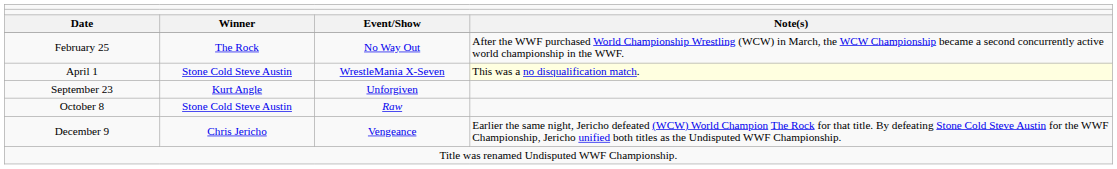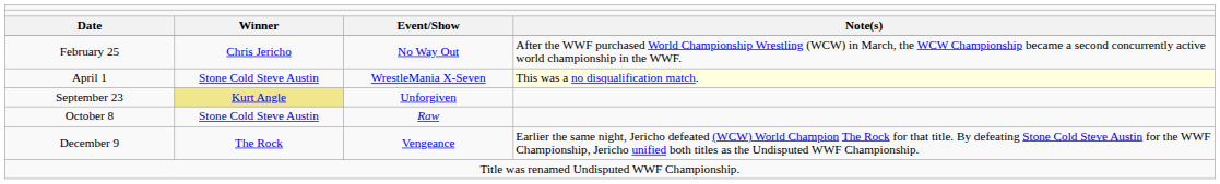 <table class="wikitable" style="text-align:center; width:100%;">
 <tr>
 <td colspan="5"></td>
 </tr>
 <tr>
 <td colspan="5"><strong></strong></td>
 </tr>
 <tr>
 <th width="14%">Date</th>
 <th width="14%">Winner</th>
 <th width="14%">Event/Show</th>
 <th width="58%">Note(s)</th>
 </tr>
 <tr>
 </tr>
 <tr>
 <td>February 25</td>
-<td><a href='#'>The Rock</a></td>
+<td><a href='#'>Chris Jericho</a></td>
 <td><a href='#'>No Way Out</a></td>
 <td align="left">After the WWF purchased <a href='#'>World Championship Wrestling</a> (WCW) in March, the <a href='#'>WCW Championship</a> became a second concurrently active world championship in the WWF.</td>
 </tr>
 <tr>
 <td>April 1</td>
 <td><a href='#'>Stone Cold Steve Austin</a></td>
 <td><a href='#'>WrestleMania X-Seven</a></td>
 <td align="left" style="background: lightyellow;">This was a <a href='#'>no disqualification match</a>.</td>
 </tr>
 <tr>
 <td>September 23</td>
-<td><a href='#'>Kurt Angle</a></td>
+<td style="background: khaki;"><a href='#'>Kurt Angle</a></td>
 <td><a href='#'>Unforgiven</a></td>
 <td></td>
 </tr>
 <tr>
 <td>October 8</td>
 <td><a href='#'>Stone Cold Steve Austin</a></td>
 <td><em><a href='#'>Raw</a></em></td>
 <td></td>
 </tr>
 <tr>
 <td>December 9</td>
-<td><a href='#'>Chris Jericho</a></td>
+<td><a href='#'>The Rock</a></td>
 <td><a href='#'>Vengeance</a></td>
 <td align="left">Earlier the same night, Jericho defeated <a href='#'>(WCW) World Champion</a> <a href='#'>The Rock</a> for that title. By defeating <a href='#'>Stone Cold Steve Austin</a> for the WWF Championship, Jericho <a href='#'>unified</a> both titles as the Undisputed WWF Championship.</td>
 </tr>
 <tr>
 <td colspan="4">Title was renamed Undisputed WWF Championship.</td>
 </tr>
 </table>
